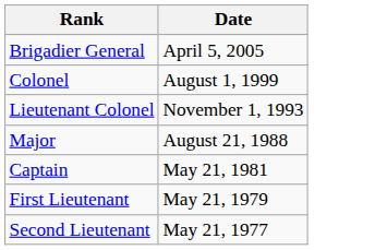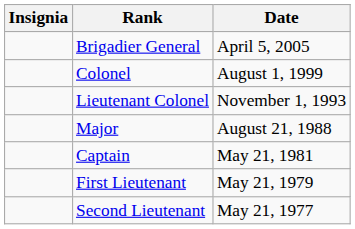 <table class="wikitable" | align=center>
 <tr>
+<th>Insignia</th>
 <th>Rank</th>
 <th>Date</th>
 </tr>
 <tr>
+<td></td>
 <td><a href='#'>Brigadier General</a></td>
 <td>April 5, 2005</td>
 </tr>
 <tr>
+<td></td>
 <td><a href='#'>Colonel</a></td>
 <td>August 1, 1999</td>
 </tr>
 <tr>
+<td></td>
 <td><a href='#'>Lieutenant Colonel</a></td>
 <td>November 1, 1993</td>
 </tr>
 <tr>
+<td></td>
 <td><a href='#'>Major</a></td>
 <td>August 21, 1988</td>
 </tr>
 <tr>
+<td></td>
 <td><a href='#'>Captain</a></td>
 <td>May 21, 1981</td>
 </tr>
 <tr>
+<td></td>
 <td><a href='#'>First Lieutenant</a></td>
 <td>May 21, 1979</td>
 </tr>
 <tr>
+<td></td>
 <td><a href='#'>Second Lieutenant</a></td>
 <td>May 21, 1977</td>
 </tr>
 </table>
